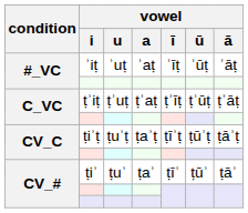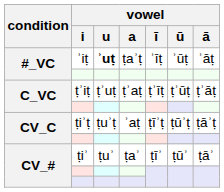 <table class="wikitable" style="background:white;text-align:center;">
 <tr>
 <th rowspan="2">condition</th>
 <th colspan="6">vowel</th>
 </tr>
 <tr>
 <th>i</th>
 <th>u</th>
 <th>a</th>
 <th>ī</th>
 <th>ū</th>
 <th>ā</th>
 </tr>
 <tr>
 <th rowspan="2" scope="row">#_VC</th>
 <td>ʾiṭ</td>
-<td>ʾuṭ</td>
-<td>ʾaṭ</td>
+<td><strong>ʾuṭ</strong></td>
+<td>ṭaʾṭ</td>
 <td>ʾīṭ</td>
 <td>ʾūṭ</td>
 <td>ʾāṭ</td>
 </tr>
 <tr style="font-size:180%;">
 <td style="background:Honeydew;"></td>
 <td style="background:Honeydew;"></td>
 <td style="background:Honeydew;"></td>
 <td style="background:Honeydew;"></td>
 <td style="background:Honeydew;"></td>
 <td style="background:Honeydew;"></td>
 </tr>
 <tr>
 <th rowspan="2" scope="row">C_VC</th>
 <td>ṭʾiṭ</td>
 <td>ṭʾuṭ</td>
 <td>ṭʾaṭ</td>
 <td>ṭʾīṭ</td>
 <td>ṭʾūṭ</td>
 <td>ṭʾāṭ</td>
 </tr>
 <tr style="font-size:180%;">
 <td style="background:MistyRose;"></td>
 <td style="background:LightCyan;"></td>
 <td style="background:Honeydew;"></td>
 <td style="background:MistyRose;"></td>
 <td style="background:Lavender;"></td>
 <td style="background:Honeydew;"></td>
 </tr>
 <tr>
 <th rowspan="2" scope="row">CV_C</th>
 <td>ṭiʾṭ</td>
 <td>ṭuʾṭ</td>
-<td>ṭaʾṭ</td>
+<td>ʾaṭ</td>
 <td>ṭīʾṭ</td>
 <td>ṭūʾṭ</td>
 <td>ṭāʾṭ</td>
 </tr>
 <tr style="font-size:180%;">
 <td style="background:MistyRose;"></td>
 <td style="background:LightCyan;"></td>
 <td style="background:Honeydew;"></td>
 <td style="background:MistyRose;"></td>
 <td style="background:Lavender;"></td>
 <td style="background:Lavender;"></td>
 </tr>
 <tr>
 <th rowspan="3" scope="row">CV_#</th>
 <td>ṭiʾ</td>
 <td>ṭuʾ</td>
 <td>ṭaʾ</td>
 <td>ṭīʾ</td>
 <td>ṭūʾ</td>
 <td>ṭāʾ</td>
 </tr>
 <tr style="font-size:180%;">
 <td style="background:MistyRose;"></td>
 <td style="background:LightCyan;"></td>
 <td style="background:Honeydew;"></td>
 <td rowspan="2" style="background:Lavender;"></td>
 <td rowspan="2" style="background:Lavender;"></td>
 <td rowspan="2" style="background:Lavender;"></td>
 </tr>
 <tr style="font-size:180%;">
 <td style="background:Lavender;"></td>
 <td style="background:Lavender;"></td>
 <td style="background:Lavender;"></td>
 </tr>
 </table>
